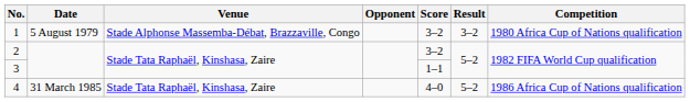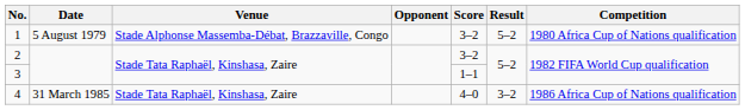 <table class="wikitable sortable">
 <tr>
 <th scope="col">No.</th>
 <th scope="col">Date</th>
 <th scope="col">Venue</th>
 <th scope="col">Opponent</th>
 <th scope="col">Score</th>
 <th scope="col">Result</th>
 <th scope="col">Competition</th>
 </tr>
 <tr>
 <td align="center">1</td>
 <td>5 August 1979</td>
 <td><a href='#'>Stade Alphonse Massemba-Débat</a>, <a href='#'>Brazzaville</a>, Congo</td>
 <td></td>
 <td align="center">3–2</td>
-<td align="center">3–2</td>
+<td align="center">5–2</td>
 <td><a href='#'>1980 Africa Cup of Nations qualification</a></td>
 </tr>
 <tr>
 <td style="text-align:center">2</td>
 <td rowspan="2"></td>
 <td rowspan="2"><a href='#'>Stade Tata Raphaël</a>, <a href='#'>Kinshasa</a>, Zaire</td>
 <td rowspan="2"></td>
 <td style="text-align:center">3–2</td>
 <td rowspan="2" style="text-align:center">5–2</td>
 <td rowspan="2"><a href='#'>1982 FIFA World Cup qualification</a></td>
 </tr>
 <tr>
 <td style="text-align:center">3</td>
 <td style="text-align:center">1–1</td>
 </tr>
 <tr>
 <td align="center">4</td>
 <td>31 March 1985</td>
 <td><a href='#'>Stade Tata Raphaël</a>, <a href='#'>Kinshasa</a>, Zaire</td>
 <td></td>
 <td align="center">4–0</td>
-<td align="center">5–2</td>
+<td align="center">3–2</td>
 <td><a href='#'>1986 Africa Cup of Nations qualification</a></td>
 </tr>
 </table>
